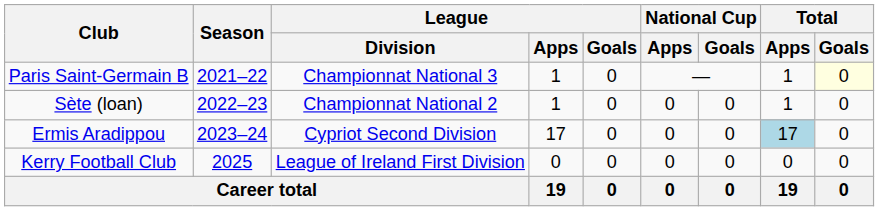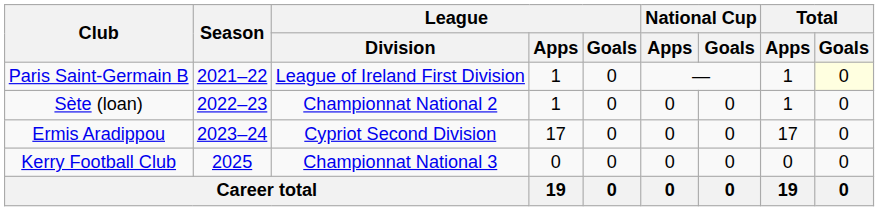 <table class="wikitable" Style="text-align: center">
 <tr>
 <th rowspan="2">Club</th>
 <th rowspan="2">Season</th>
 <th colspan="3">League</th>
 <th colspan="2">National Cup</th>
 <th colspan="2">Total</th>
 </tr>
 <tr>
 <th>Division</th>
 <th>Apps</th>
 <th>Goals</th>
 <th>Apps</th>
 <th>Goals</th>
 <th>Apps</th>
 <th>Goals</th>
 </tr>
 <tr>
 <td><a href='#'>Paris Saint-Germain B</a></td>
 <td><a href='#'>2021–22</a></td>
-<td><a href='#'>Championnat National 3</a></td>
+<td><a href='#'>League of Ireland First Division</a></td>
 <td>1</td>
 <td>0</td>
 <td colspan="2">—</td>
 <td>1</td>
 <td style="background: lightyellow;">0</td>
 </tr>
 <tr>
 <td><a href='#'>Sète</a> (loan)</td>
 <td><a href='#'>2022–23</a></td>
 <td><a href='#'>Championnat National 2</a></td>
 <td>1</td>
 <td>0</td>
 <td>0</td>
 <td>0</td>
 <td>1</td>
 <td>0</td>
 </tr>
 <tr>
 <td><a href='#'>Ermis Aradippou</a></td>
 <td><a href='#'>2023–24</a></td>
 <td><a href='#'>Cypriot Second Division</a></td>
 <td>17</td>
 <td>0</td>
 <td>0</td>
 <td>0</td>
-<td style="background: lightblue;">17</td>
+<td>17</td>
 <td>0</td>
 </tr>
 <tr>
 <td><a href='#'>Kerry Football Club</a></td>
 <td><a href='#'>2025</a></td>
-<td><a href='#'>League of Ireland First Division</a></td>
+<td><a href='#'>Championnat National 3</a></td>
 <td>0</td>
 <td>0</td>
 <td>0</td>
 <td>0</td>
 <td>0</td>
 <td>0</td>
 </tr>
 <tr>
 <th colspan="3">Career total</th>
 <th>19</th>
 <th>0</th>
 <th>0</th>
 <th>0</th>
 <th>19</th>
 <th>0</th>
 </tr>
 </table>
